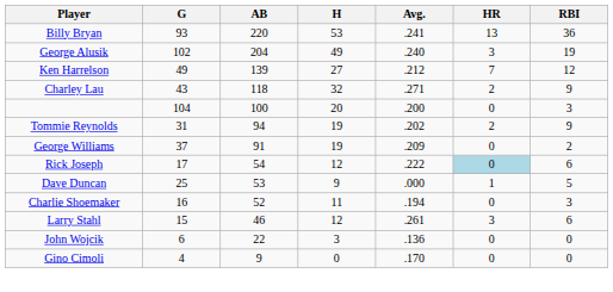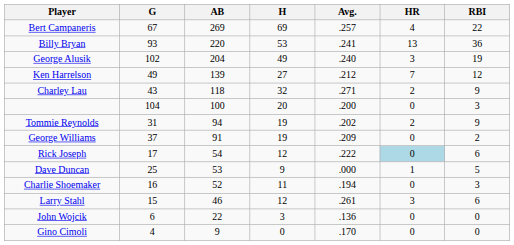 <table class="wikitable sortable">
 <tr>
 <th bgcolor="#DDDDFF" width="16%">Player</th>
 <th bgcolor="#DDDDFF" width="9%">G</th>
 <th bgcolor="#DDDDFF" width="9%">AB</th>
 <th bgcolor="#DDDDFF" width="9%">H</th>
 <th bgcolor="#DDDDFF" width="9%">Avg.</th>
 <th bgcolor="#DDDDFF" width="9%">HR</th>
 <th bgcolor="#DDDDFF" width="9%">RBI</th>
+</tr>
+<tr align="center">
+<td><a href='#'>Bert Campaneris</a></td>
+<td>67</td>
+<td>269</td>
+<td>69</td>
+<td>.257</td>
+<td>4</td>
+<td>22</td>
 </tr>
 <tr align=center>
 <td><a href='#'>Billy Bryan</a></td>
 <td>93</td>
 <td>220</td>
 <td>53</td>
 <td>.241</td>
 <td>13</td>
 <td>36</td>
 </tr>
 <tr align=center>
 <td><a href='#'>George Alusik</a></td>
 <td>102</td>
 <td>204</td>
 <td>49</td>
 <td>.240</td>
 <td>3</td>
 <td>19</td>
 </tr>
 <tr align=center>
 <td><a href='#'>Ken Harrelson</a></td>
 <td>49</td>
 <td>139</td>
 <td>27</td>
 <td>.212</td>
 <td>7</td>
 <td>12</td>
 </tr>
 <tr align=center>
 <td><a href='#'>Charley Lau</a></td>
 <td>43</td>
 <td>118</td>
 <td>32</td>
 <td>.271</td>
 <td>2</td>
 <td>9</td>
 </tr>
 <tr align=center>
 <td></td>
 <td>104</td>
 <td>100</td>
 <td>20</td>
 <td>.200</td>
 <td>0</td>
 <td>3</td>
 </tr>
 <tr align="center">
 <td><a href='#'>Tommie Reynolds</a></td>
 <td>31</td>
 <td>94</td>
 <td>19</td>
 <td>.202</td>
 <td>2</td>
 <td>9</td>
 </tr>
 <tr align=center>
 <td><a href='#'>George Williams</a></td>
 <td>37</td>
 <td>91</td>
 <td>19</td>
 <td>.209</td>
 <td>0</td>
 <td>2</td>
 </tr>
 <tr align=center>
 <td><a href='#'>Rick Joseph</a></td>
 <td>17</td>
 <td>54</td>
 <td>12</td>
 <td>.222</td>
 <td style="background: lightblue;">0</td>
 <td>6</td>
 </tr>
 <tr align=center>
 <td><a href='#'>Dave Duncan</a></td>
 <td>25</td>
 <td>53</td>
 <td>9</td>
 <td>.000</td>
 <td>1</td>
 <td>5</td>
 </tr>
 <tr align=center>
 <td><a href='#'>Charlie Shoemaker</a></td>
 <td>16</td>
 <td>52</td>
 <td>11</td>
 <td>.194</td>
 <td>0</td>
 <td>3</td>
 </tr>
 <tr align=center>
 <td><a href='#'>Larry Stahl</a></td>
 <td>15</td>
 <td>46</td>
 <td>12</td>
 <td>.261</td>
 <td>3</td>
 <td>6</td>
 </tr>
 <tr align=center>
 <td><a href='#'>John Wojcik</a></td>
 <td>6</td>
 <td>22</td>
 <td>3</td>
 <td>.136</td>
 <td>0</td>
 <td>0</td>
 </tr>
 <tr align=center>
 <td><a href='#'>Gino Cimoli</a></td>
 <td>4</td>
 <td>9</td>
 <td>0</td>
 <td>.170</td>
 <td>0</td>
 <td>0</td>
 </tr>
 </table>
